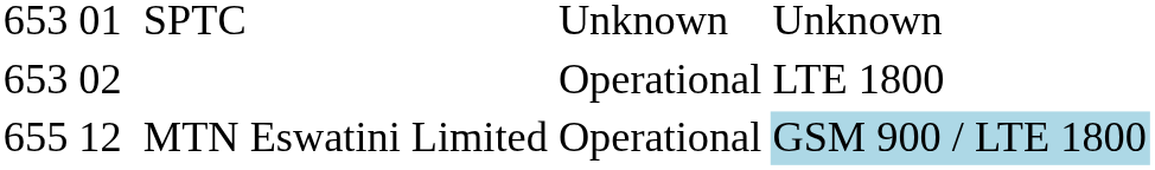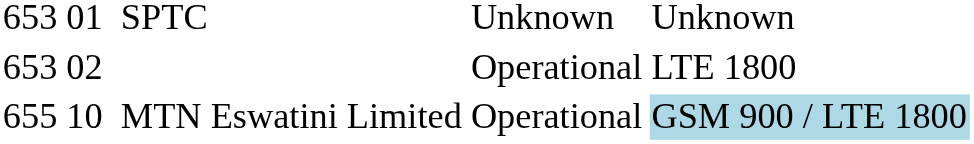 <table>
 <tr>
 <td>653</td>
 <td>01</td>
 <td></td>
 <td>SPTC</td>
 <td>Unknown</td>
 <td>Unknown</td>
 <td></td>
 </tr>
 <tr>
 <td>653</td>
 <td>02</td>
 <td></td>
 <td></td>
 <td>Operational</td>
 <td>LTE 1800</td>
 <td></td>
 </tr>
 <tr>
 <td>655</td>
-<td>12</td>
+<td>10</td>
 <td></td>
 <td>MTN Eswatini Limited</td>
 <td>Operational</td>
 <td style="background: lightblue;">GSM 900 / LTE 1800</td>
 <td></td>
 </tr>
 </table>
